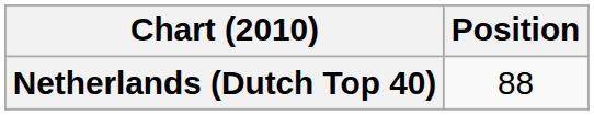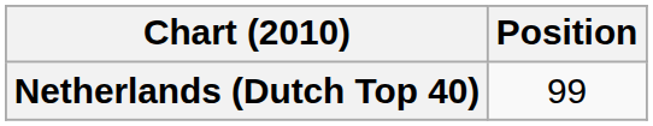 <table class="wikitable plainrowheaders" style="text-align:center">
 <tr>
 <th scope="col">Chart (2010)</th>
 <th scope="col">Position</th>
 </tr>
 <tr>
 <th scope="row">Netherlands (Dutch Top 40)</th>
-<td>88</td>
+<td>99</td>
 </tr>
 </table>
